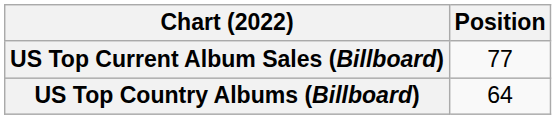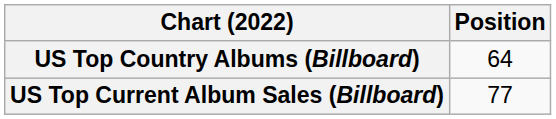 <table class="wikitable sortable plainrowheaders" style="text-align:center">
 <tr>
 <th scope="col">Chart (2022)</th>
 <th scope="col">Position</th>
 </tr>
 <tr>
+<th scope="row">US Top Country Albums (<em>Billboard</em>)</th>
+<td>64</td>
+</tr>
+<tr>
 <th scope="row">US Top Current Album Sales (<em>Billboard</em>)</th>
 <td>77</td>
 </tr>
-<tr>
-<th scope="row">US Top Country Albums (<em>Billboard</em>)</th>
-<td>64</td>
-</tr>
 </table>
